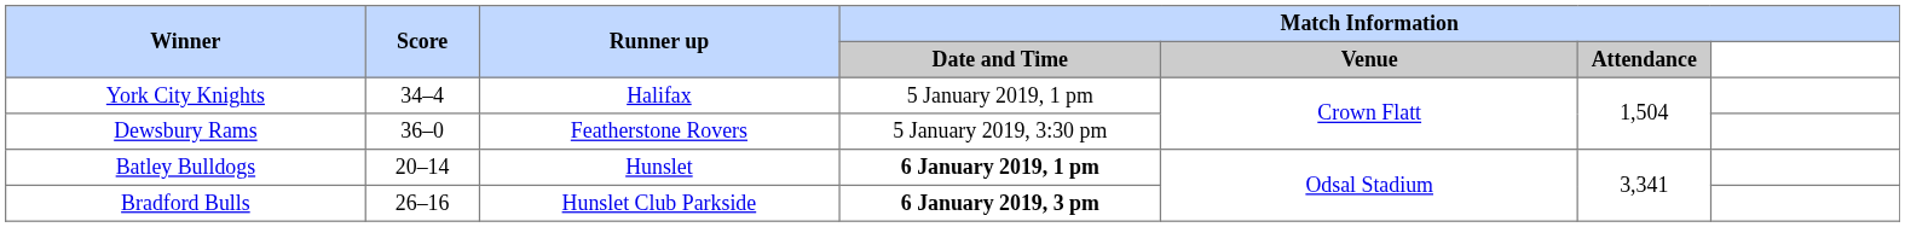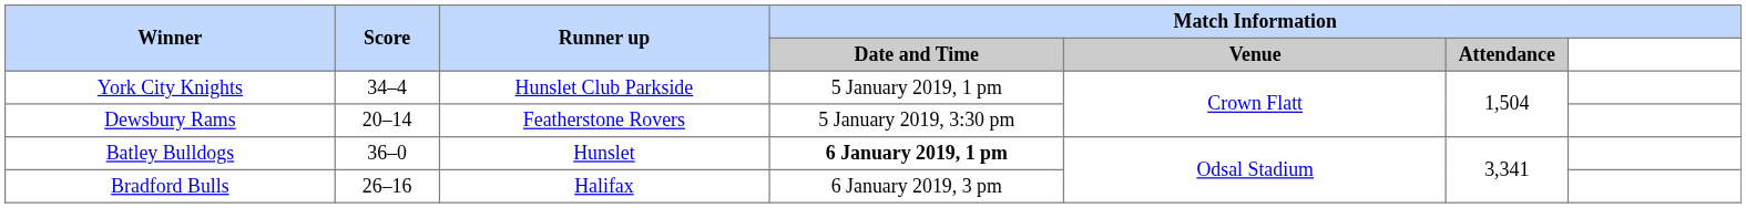 <table border=1 style="border-collapse:collapse; font-size:90%; text-align:center;" cellpadding=3 cellspacing=0 width=100%>
 <tr bgcolor=#C1D8FF>
 <th rowspan=2 width=19%>Winner</th>
 <th rowspan=2 width=6%>Score</th>
 <th rowspan=2 width=19%>Runner up</th>
 <th colspan=4>Match Information</th>
 </tr>
 <tr bgcolor=#CCCCCC>
 <th width=17%>Date and Time</th>
 <th width=22%>Venue</th>
 <th width=7%>Attendance</th>
 </tr>
 <tr>
 <td> <a href='#'>York City Knights</a></td>
 <td>34–4</td>
-<td> <a href='#'>Halifax</a></td>
+<td><a href='#'>Hunslet Club Parkside</a></td>
 <td>5 January 2019, 1 pm</td>
 <td rowspan=2><a href='#'>Crown Flatt</a></td>
 <td rowspan=2>1,504</td>
 <td></td>
 </tr>
 <tr>
 <td> <a href='#'>Dewsbury Rams</a></td>
-<td>36–0</td>
+<td>20–14</td>
 <td> <a href='#'>Featherstone Rovers</a></td>
 <td>5 January 2019, 3:30 pm</td>
 <td></td>
 </tr>
 <tr>
 <td> <a href='#'>Batley Bulldogs</a></td>
-<td>20–14</td>
+<td>36–0</td>
 <td> <a href='#'>Hunslet</a></td>
 <td><strong>6 January 2019, 1 pm</strong></td>
 <td rowspan=2><a href='#'>Odsal Stadium</a></td>
 <td rowspan=2>3,341</td>
 <td></td>
 </tr>
 <tr>
 <td> <a href='#'>Bradford Bulls</a></td>
 <td>26–16</td>
-<td><a href='#'>Hunslet Club Parkside</a></td>
-<td><strong>6 January 2019, 3 pm</strong></td>
+<td> <a href='#'>Halifax</a></td>
+<td>6 January 2019, 3 pm</td>
 <td></td>
 </tr>
 </table>
